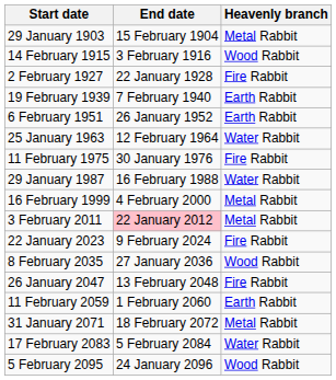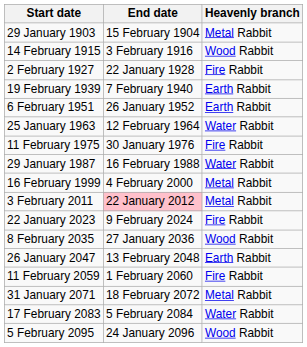 <table class="wikitable">
 <tr>
 <th>Start date</th>
 <th>End date</th>
 <th>Heavenly branch</th>
 </tr>
 <tr>
 <td>29 January 1903</td>
 <td>15 February 1904</td>
 <td><a href='#'>Metal</a> Rabbit</td>
 </tr>
 <tr>
 <td>14 February 1915</td>
 <td>3 February 1916</td>
 <td><a href='#'>Wood</a> Rabbit</td>
 </tr>
 <tr>
 <td>2 February 1927</td>
 <td>22 January 1928</td>
 <td><a href='#'>Fire</a> Rabbit</td>
 </tr>
 <tr>
 <td>19 February 1939</td>
 <td>7 February 1940</td>
 <td><a href='#'>Earth</a> Rabbit</td>
 </tr>
 <tr>
 <td>6 February 1951</td>
 <td>26 January 1952</td>
 <td><a href='#'>Earth</a> Rabbit</td>
 </tr>
 <tr>
 <td>25 January 1963</td>
 <td>12 February 1964</td>
 <td><a href='#'>Water</a> Rabbit</td>
 </tr>
 <tr>
 <td>11 February 1975</td>
 <td>30 January 1976</td>
 <td><a href='#'>Fire</a> Rabbit</td>
 </tr>
 <tr>
 <td>29 January 1987</td>
 <td>16 February 1988</td>
 <td><a href='#'>Water</a> Rabbit</td>
 </tr>
 <tr>
 <td>16 February 1999</td>
 <td>4 February 2000</td>
 <td><a href='#'>Metal</a> Rabbit</td>
 </tr>
 <tr>
 <td>3 February 2011</td>
 <td style="background: pink;">22 January 2012</td>
 <td><a href='#'>Metal</a> Rabbit</td>
 </tr>
 <tr>
 <td>22 January 2023</td>
 <td>9 February 2024</td>
 <td><a href='#'>Fire</a> Rabbit</td>
 </tr>
 <tr>
 <td>8 February 2035</td>
 <td>27 January 2036</td>
 <td><a href='#'>Wood</a> Rabbit</td>
 </tr>
 <tr>
 <td>26 January 2047</td>
 <td>13 February 2048</td>
-<td><a href='#'>Fire</a> Rabbit</td>
+<td><a href='#'>Earth</a> Rabbit</td>
 </tr>
 <tr>
 <td>11 February 2059</td>
 <td>1 February 2060</td>
-<td><a href='#'>Earth</a> Rabbit</td>
+<td><a href='#'>Fire</a> Rabbit</td>
 </tr>
 <tr>
 <td>31 January 2071</td>
 <td>18 February 2072</td>
 <td><a href='#'>Metal</a> Rabbit</td>
 </tr>
 <tr>
 <td>17 February 2083</td>
 <td>5 February 2084</td>
 <td><a href='#'>Water</a> Rabbit</td>
 </tr>
 <tr>
 <td>5 February 2095</td>
 <td>24 January 2096</td>
 <td><a href='#'>Wood</a> Rabbit</td>
 </tr>
 </table>
